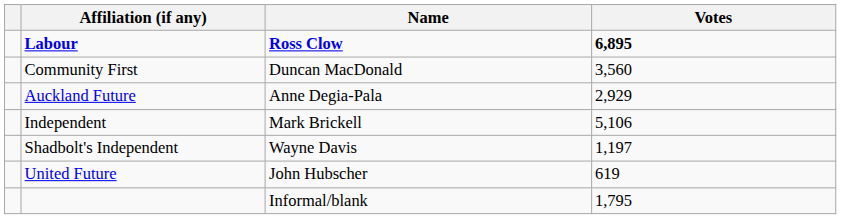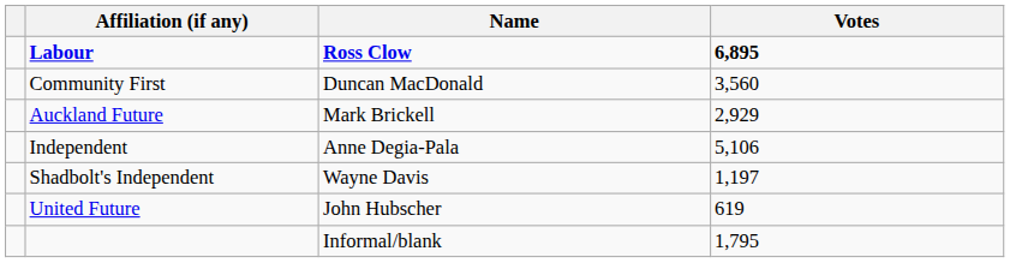 <table class="wikitable" style="width:51%;">
 <tr>
 <th style="width:1%;"></th>
 <th style="width:15%;">Affiliation (if any)</th>
 <th style="width:20%;">Name</th>
 <th style="width:15%;">Votes</th>
 </tr>
 <tr>
 <td bgcolor=></td>
 <td><strong><a href='#'>Labour</a></strong></td>
 <td><strong><a href='#'>Ross Clow</a></strong></td>
 <td><strong>6,895</strong></td>
 </tr>
 <tr>
 <td bgcolor=></td>
 <td>Community First</td>
 <td>Duncan MacDonald</td>
 <td>3,560</td>
 </tr>
 <tr>
 <td bgcolor=></td>
 <td><a href='#'>Auckland Future</a></td>
-<td>Anne Degia-Pala</td>
+<td>Mark Brickell</td>
 <td>2,929</td>
 </tr>
 <tr>
 <td bgcolor=></td>
 <td>Independent</td>
-<td>Mark Brickell</td>
+<td>Anne Degia-Pala</td>
 <td>5,106</td>
 </tr>
 <tr>
 <td bgcolor=></td>
 <td>Shadbolt's Independent</td>
 <td>Wayne Davis</td>
 <td>1,197</td>
 </tr>
 <tr>
 <td bgcolor=></td>
 <td><a href='#'>United Future</a></td>
 <td>John Hubscher</td>
 <td>619</td>
 </tr>
 <tr>
 <td></td>
 <td></td>
 <td>Informal/blank</td>
 <td>1,795</td>
 </tr>
 </table>
